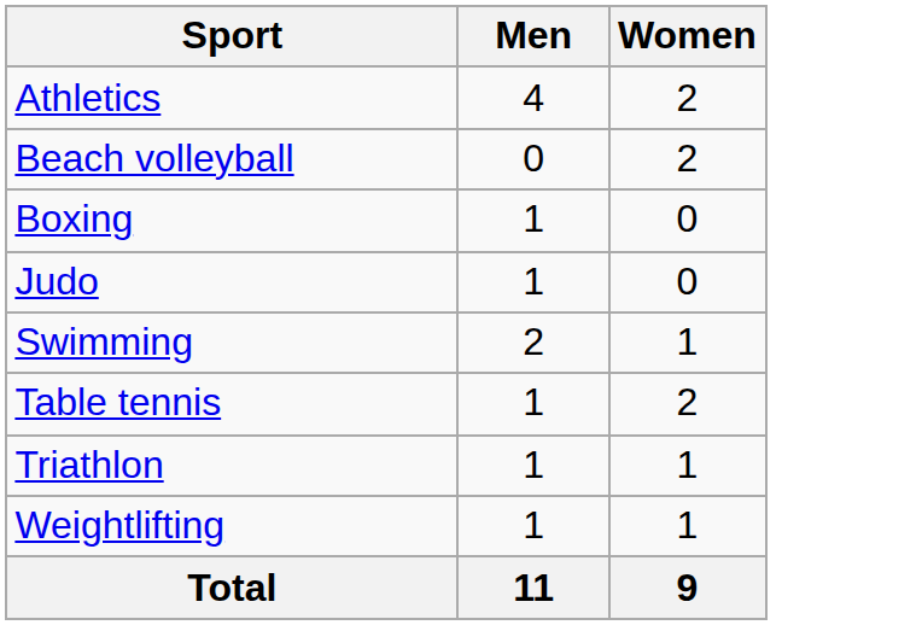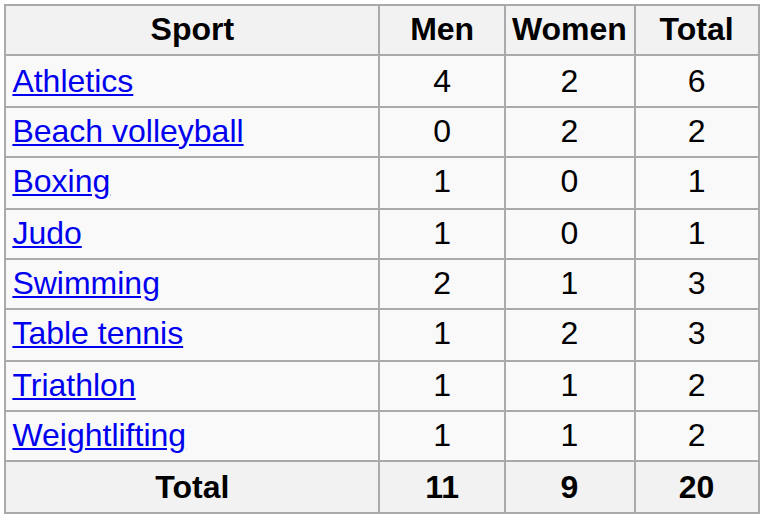 <table class="wikitable sortable" style="text-align:center;">
 <tr>
 <th width=180>Sport</th>
 <th width=55>Men</th>
 <th width=55>Women</th>
+<th width=55>Total</th>
 </tr>
 <tr>
 <td align=left><a href='#'>Athletics</a></td>
 <td>4</td>
 <td>2</td>
+<td>6</td>
 </tr>
 <tr>
 <td align=left><a href='#'>Beach volleyball</a></td>
 <td>0</td>
+<td>2</td>
 <td>2</td>
 </tr>
 <tr>
 <td align=left><a href='#'>Boxing</a></td>
 <td>1</td>
 <td>0</td>
+<td>1</td>
 </tr>
 <tr>
 <td align=left><a href='#'>Judo</a></td>
 <td>1</td>
 <td>0</td>
+<td>1</td>
 </tr>
 <tr>
 <td align=left><a href='#'>Swimming</a></td>
 <td>2</td>
 <td>1</td>
+<td>3</td>
 </tr>
 <tr>
 <td align=left><a href='#'>Table tennis</a></td>
 <td>1</td>
 <td>2</td>
+<td>3</td>
 </tr>
 <tr>
 <td align=left><a href='#'>Triathlon</a></td>
 <td>1</td>
 <td>1</td>
+<td>2</td>
 </tr>
 <tr>
 <td align=left><a href='#'>Weightlifting</a></td>
 <td>1</td>
 <td>1</td>
+<td>2</td>
 </tr>
 <tr>
 <th>Total</th>
 <th>11</th>
 <th>9</th>
+<th>20</th>
 </tr>
 </table>
